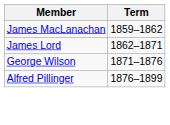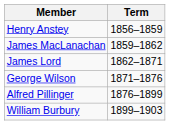 <table class="wikitable">
 <tr>
 <th>Member</th>
 <th>Term</th>
+</tr>
+<tr>
+<td><a href='#'>Henry Anstey</a></td>
+<td>1856–1859</td>
 </tr>
 <tr>
 <td><a href='#'>James MacLanachan</a></td>
 <td>1859–1862</td>
 </tr>
 <tr>
 <td><a href='#'>James Lord</a></td>
 <td>1862–1871</td>
 </tr>
 <tr>
 <td><a href='#'>George Wilson</a></td>
 <td>1871–1876</td>
 </tr>
 <tr>
 <td><a href='#'>Alfred Pillinger</a></td>
 <td>1876–1899</td>
 </tr>
+<tr>
+<td><a href='#'>William Burbury</a></td>
+<td>1899–1903</td>
+</tr>
 </table>
